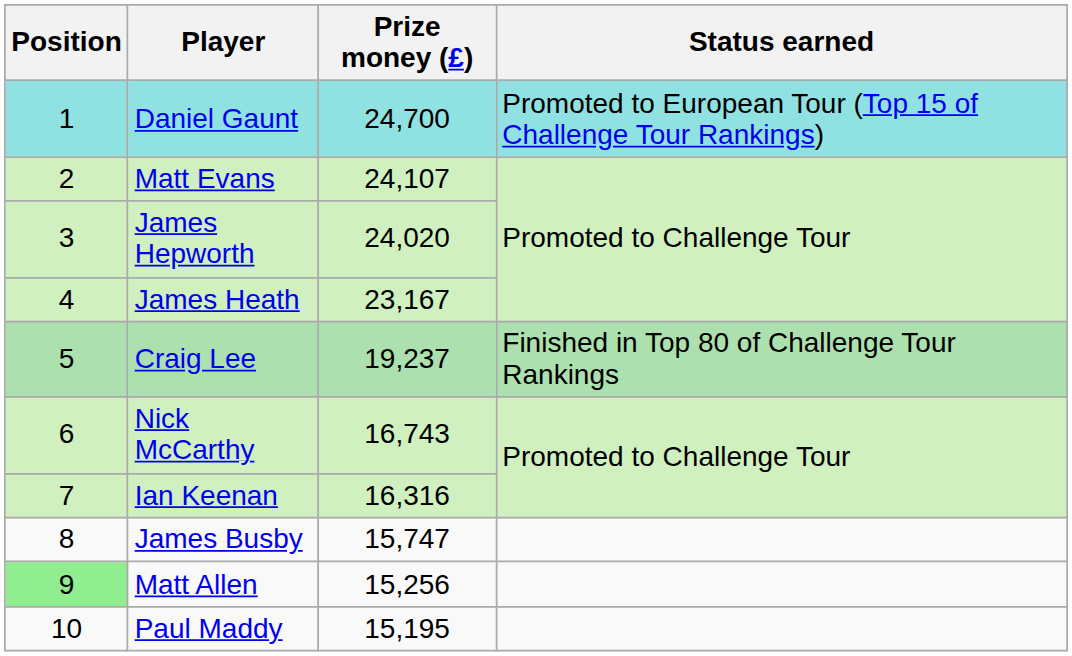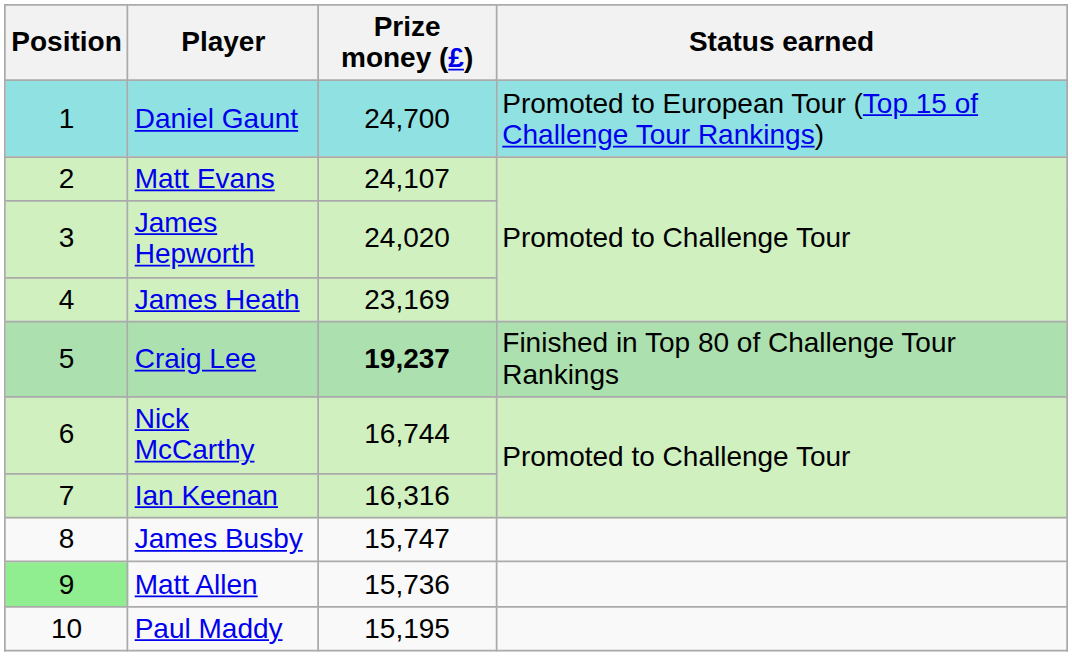 <table class=wikitable>
 <tr>
 <th>Position</th>
 <th>Player</th>
 <th>Prize money (<a href='#'>£</a>)</th>
 <th>Status earned</th>
 </tr>
 <tr style="background:#90E1E1;">
 <td align=center>1</td>
 <td> <a href='#'>Daniel Gaunt</a></td>
 <td align=center>24,700</td>
 <td>Promoted to European Tour (<a href='#'>Top 15 of Challenge Tour Rankings</a>)</td>
 </tr>
 <tr style="background:#D0F0C0;">
 <td align=center>2</td>
 <td> <a href='#'>Matt Evans</a></td>
 <td align=center>24,107</td>
 <td rowspan=3>Promoted to Challenge Tour</td>
 </tr>
 <tr style="background:#D0F0C0;">
 <td align=center>3</td>
 <td> <a href='#'>James Hepworth</a></td>
 <td align=center>24,020</td>
 </tr>
 <tr style="background:#D0F0C0;">
 <td align=center>4</td>
 <td> <a href='#'>James Heath</a></td>
-<td align=center>23,167</td>
+<td align=center>23,169</td>
 </tr>
 <tr style="background:#ACE1AF;">
 <td align=center>5</td>
 <td> <a href='#'>Craig Lee</a></td>
-<td align=center>19,237</td>
+<td align=center><strong>19,237</strong></td>
 <td>Finished in Top 80 of Challenge Tour Rankings</td>
 </tr>
 <tr style="background:#D0F0C0;">
 <td align=center>6</td>
 <td> <a href='#'>Nick McCarthy</a></td>
-<td align=center>16,743</td>
+<td align=center>16,744</td>
 <td rowspan=2>Promoted to Challenge Tour</td>
 </tr>
 <tr style="background:#D0F0C0;">
 <td align=center>7</td>
 <td> <a href='#'>Ian Keenan</a></td>
 <td align=center>16,316</td>
 </tr>
 <tr>
 <td align=center>8</td>
 <td> <a href='#'>James Busby</a></td>
 <td align=center>15,747</td>
 <td></td>
 </tr>
 <tr>
 <td align=center style="background: lightgreen;">9</td>
 <td> <a href='#'>Matt Allen</a></td>
-<td align=center>15,256</td>
+<td align=center>15,736</td>
 <td></td>
 </tr>
 <tr>
 <td align=center>10</td>
 <td> <a href='#'>Paul Maddy</a></td>
 <td align=center>15,195</td>
 <td></td>
 </tr>
 </table>
